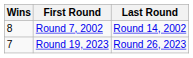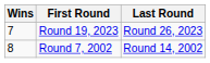 <table class="wikitable">
 <tr>
 <th>Wins</th>
 <th>First Round</th>
 <th>Last Round</th>
 </tr>
 <tr>
+<td>7</td>
+<td><a href='#'>Round 19, 2023</a></td>
+<td><a href='#'>Round 26, 2023</a></td>
+</tr>
+<tr>
 <td>8</td>
 <td><a href='#'>Round 7, 2002</a></td>
 <td><a href='#'>Round 14, 2002</a></td>
 </tr>
-<tr>
-<td>7</td>
-<td><a href='#'>Round 19, 2023</a></td>
-<td><a href='#'>Round 26, 2023</a></td>
-</tr>
 </table>
